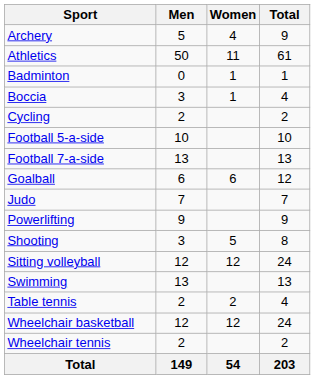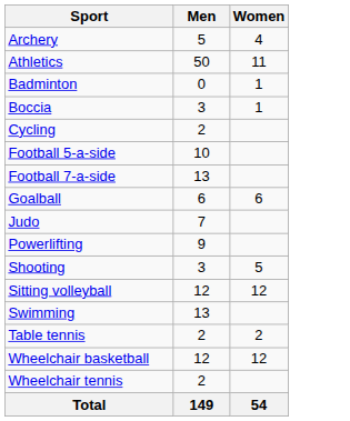 <table class="wikitable sortable" style="text-align:center;">
 <tr>
 <th width=180>Sport</th>
 <th width=55>Men</th>
 <th width=55>Women</th>
-<th width=55>Total</th>
 </tr>
 <tr>
 <td align=left><a href='#'>Archery</a></td>
 <td>5</td>
 <td>4</td>
-<td>9</td>
 </tr>
 <tr>
 <td align=left><a href='#'>Athletics</a></td>
 <td>50</td>
 <td>11</td>
-<td>61</td>
 </tr>
 <tr>
 <td align=left><a href='#'>Badminton</a></td>
 <td>0</td>
-<td>1</td>
 <td>1</td>
 </tr>
 <tr>
 <td align=left><a href='#'>Boccia</a></td>
 <td>3</td>
 <td>1</td>
-<td>4</td>
 </tr>
 <tr>
 <td align=left><a href='#'>Cycling</a></td>
 <td>2</td>
 <td></td>
-<td>2</td>
 </tr>
 <tr>
 <td align=left><a href='#'>Football 5-a-side</a></td>
 <td>10</td>
 <td></td>
-<td>10</td>
 </tr>
 <tr>
 <td align=left><a href='#'>Football 7-a-side</a></td>
 <td>13</td>
 <td></td>
-<td>13</td>
 </tr>
 <tr>
 <td align=left><a href='#'>Goalball</a></td>
 <td>6</td>
 <td>6</td>
-<td>12</td>
 </tr>
 <tr>
 <td align=left><a href='#'>Judo</a></td>
 <td>7</td>
 <td></td>
-<td>7</td>
 </tr>
 <tr>
 <td align=left><a href='#'>Powerlifting</a></td>
 <td>9</td>
 <td></td>
-<td>9</td>
 </tr>
 <tr>
 <td align=left><a href='#'>Shooting</a></td>
 <td>3</td>
 <td>5</td>
-<td>8</td>
 </tr>
 <tr>
 <td align=left><a href='#'>Sitting volleyball</a></td>
 <td>12</td>
 <td>12</td>
-<td>24</td>
 </tr>
 <tr>
 <td align=left><a href='#'>Swimming</a></td>
 <td>13</td>
 <td></td>
-<td>13</td>
 </tr>
 <tr>
 <td align=left><a href='#'>Table tennis</a></td>
 <td>2</td>
 <td>2</td>
-<td>4</td>
 </tr>
 <tr>
 <td align=left><a href='#'>Wheelchair basketball</a></td>
 <td>12</td>
 <td>12</td>
-<td>24</td>
 </tr>
 <tr>
 <td align=left><a href='#'>Wheelchair tennis</a></td>
 <td>2</td>
 <td></td>
-<td>2</td>
 </tr>
 <tr class="sortbottom">
 <th>Total</th>
 <th>149</th>
 <th>54</th>
-<th>203</th>
 </tr>
 </table>
